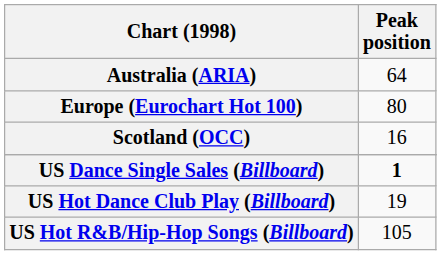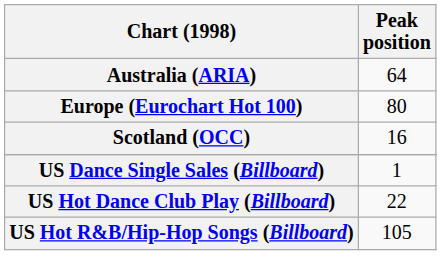 <table class="wikitable sortable plainrowheaders" style="text-align:center">
 <tr>
 <th>Chart (1998)</th>
 <th>Peak<br>position</th>
 </tr>
 <tr>
 <th scope="row">Australia (<a href='#'>ARIA</a>)</th>
 <td>64</td>
 </tr>
 <tr>
 <th scope="row">Europe (<a href='#'>Eurochart Hot 100</a>)</th>
 <td>80</td>
 </tr>
 <tr>
 <th scope="row">Scotland (<a href='#'>OCC</a>)</th>
 <td>16</td>
 </tr>
 <tr>
 </tr>
 <tr>
 <th scope="row">US <a href='#'>Dance Single Sales</a> (<em><a href='#'>Billboard</a></em>)</th>
-<td><strong>1</strong></td>
+<td>1</td>
 </tr>
 <tr>
 <th scope="row">US <a href='#'>Hot Dance Club Play</a> (<em><a href='#'>Billboard</a></em>)</th>
-<td>19</td>
+<td>22</td>
 </tr>
 <tr>
 <th scope="row">US <a href='#'>Hot R&B/Hip-Hop Songs</a> (<em><a href='#'>Billboard</a></em>)</th>
 <td>105</td>
 </tr>
 </table>
